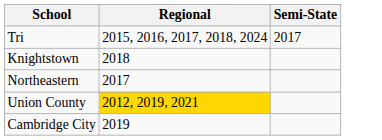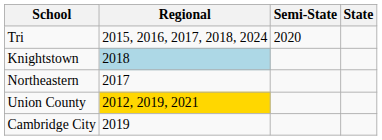 <table class="wikitable">
 <tr>
 <th>School</th>
 <th>Regional</th>
 <th>Semi-State</th>
+<th>State</th>
 </tr>
 <tr>
 <td>Tri</td>
 <td>2015, 2016, 2017, 2018, 2024</td>
-<td>2017</td>
+<td>2020</td>
+<td></td>
 </tr>
 <tr>
 <td>Knightstown</td>
-<td>2018</td>
+<td style="background: lightblue;">2018</td>
+<td></td>
 <td></td>
 </tr>
 <tr>
 <td>Northeastern</td>
 <td>2017</td>
 <td></td>
+<td></td>
 </tr>
 <tr>
 <td>Union County</td>
 <td style="background: gold;">2012, 2019, 2021</td>
+<td></td>
 <td></td>
 </tr>
 <tr>
 <td>Cambridge City</td>
 <td>2019</td>
 <td></td>
+<td></td>
 </tr>
 </table>
